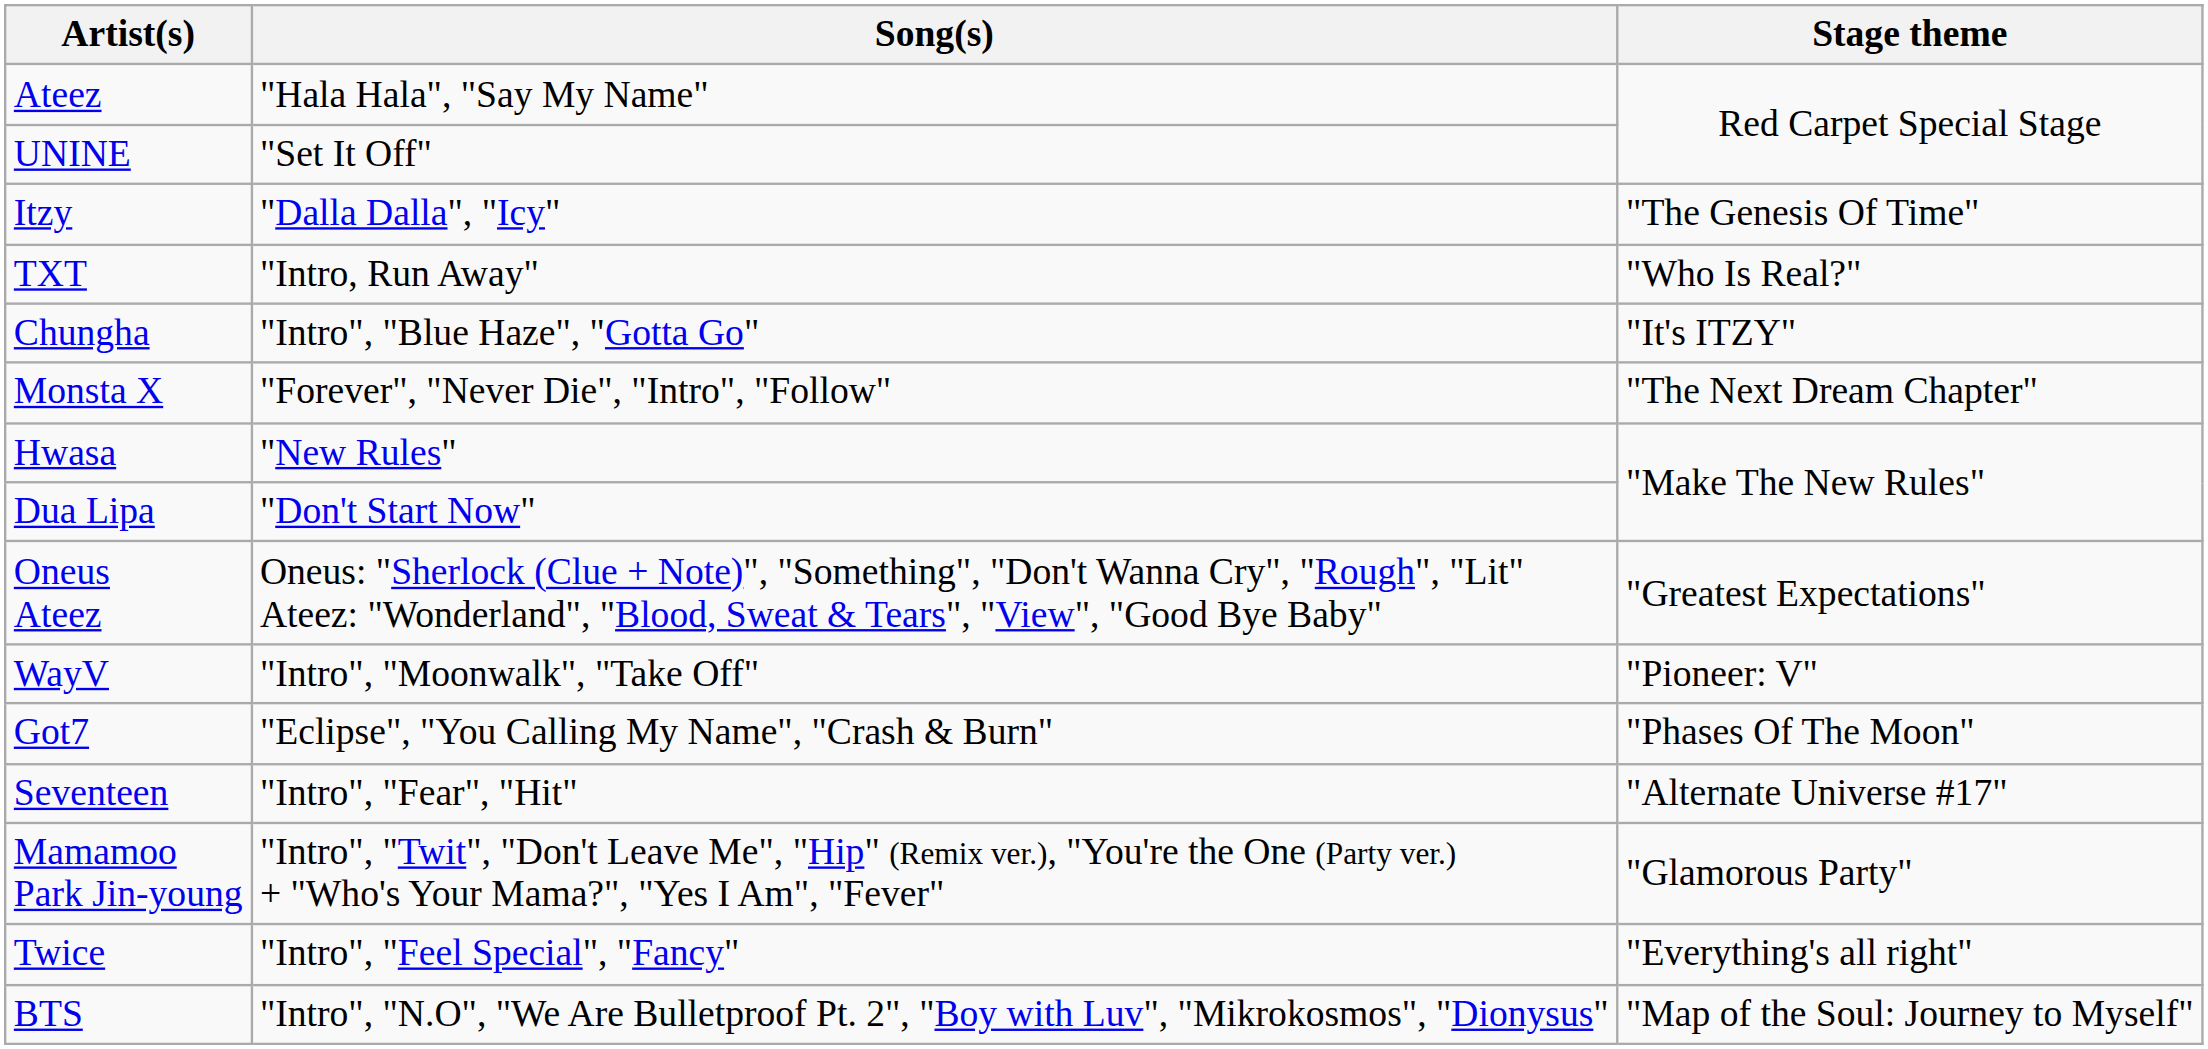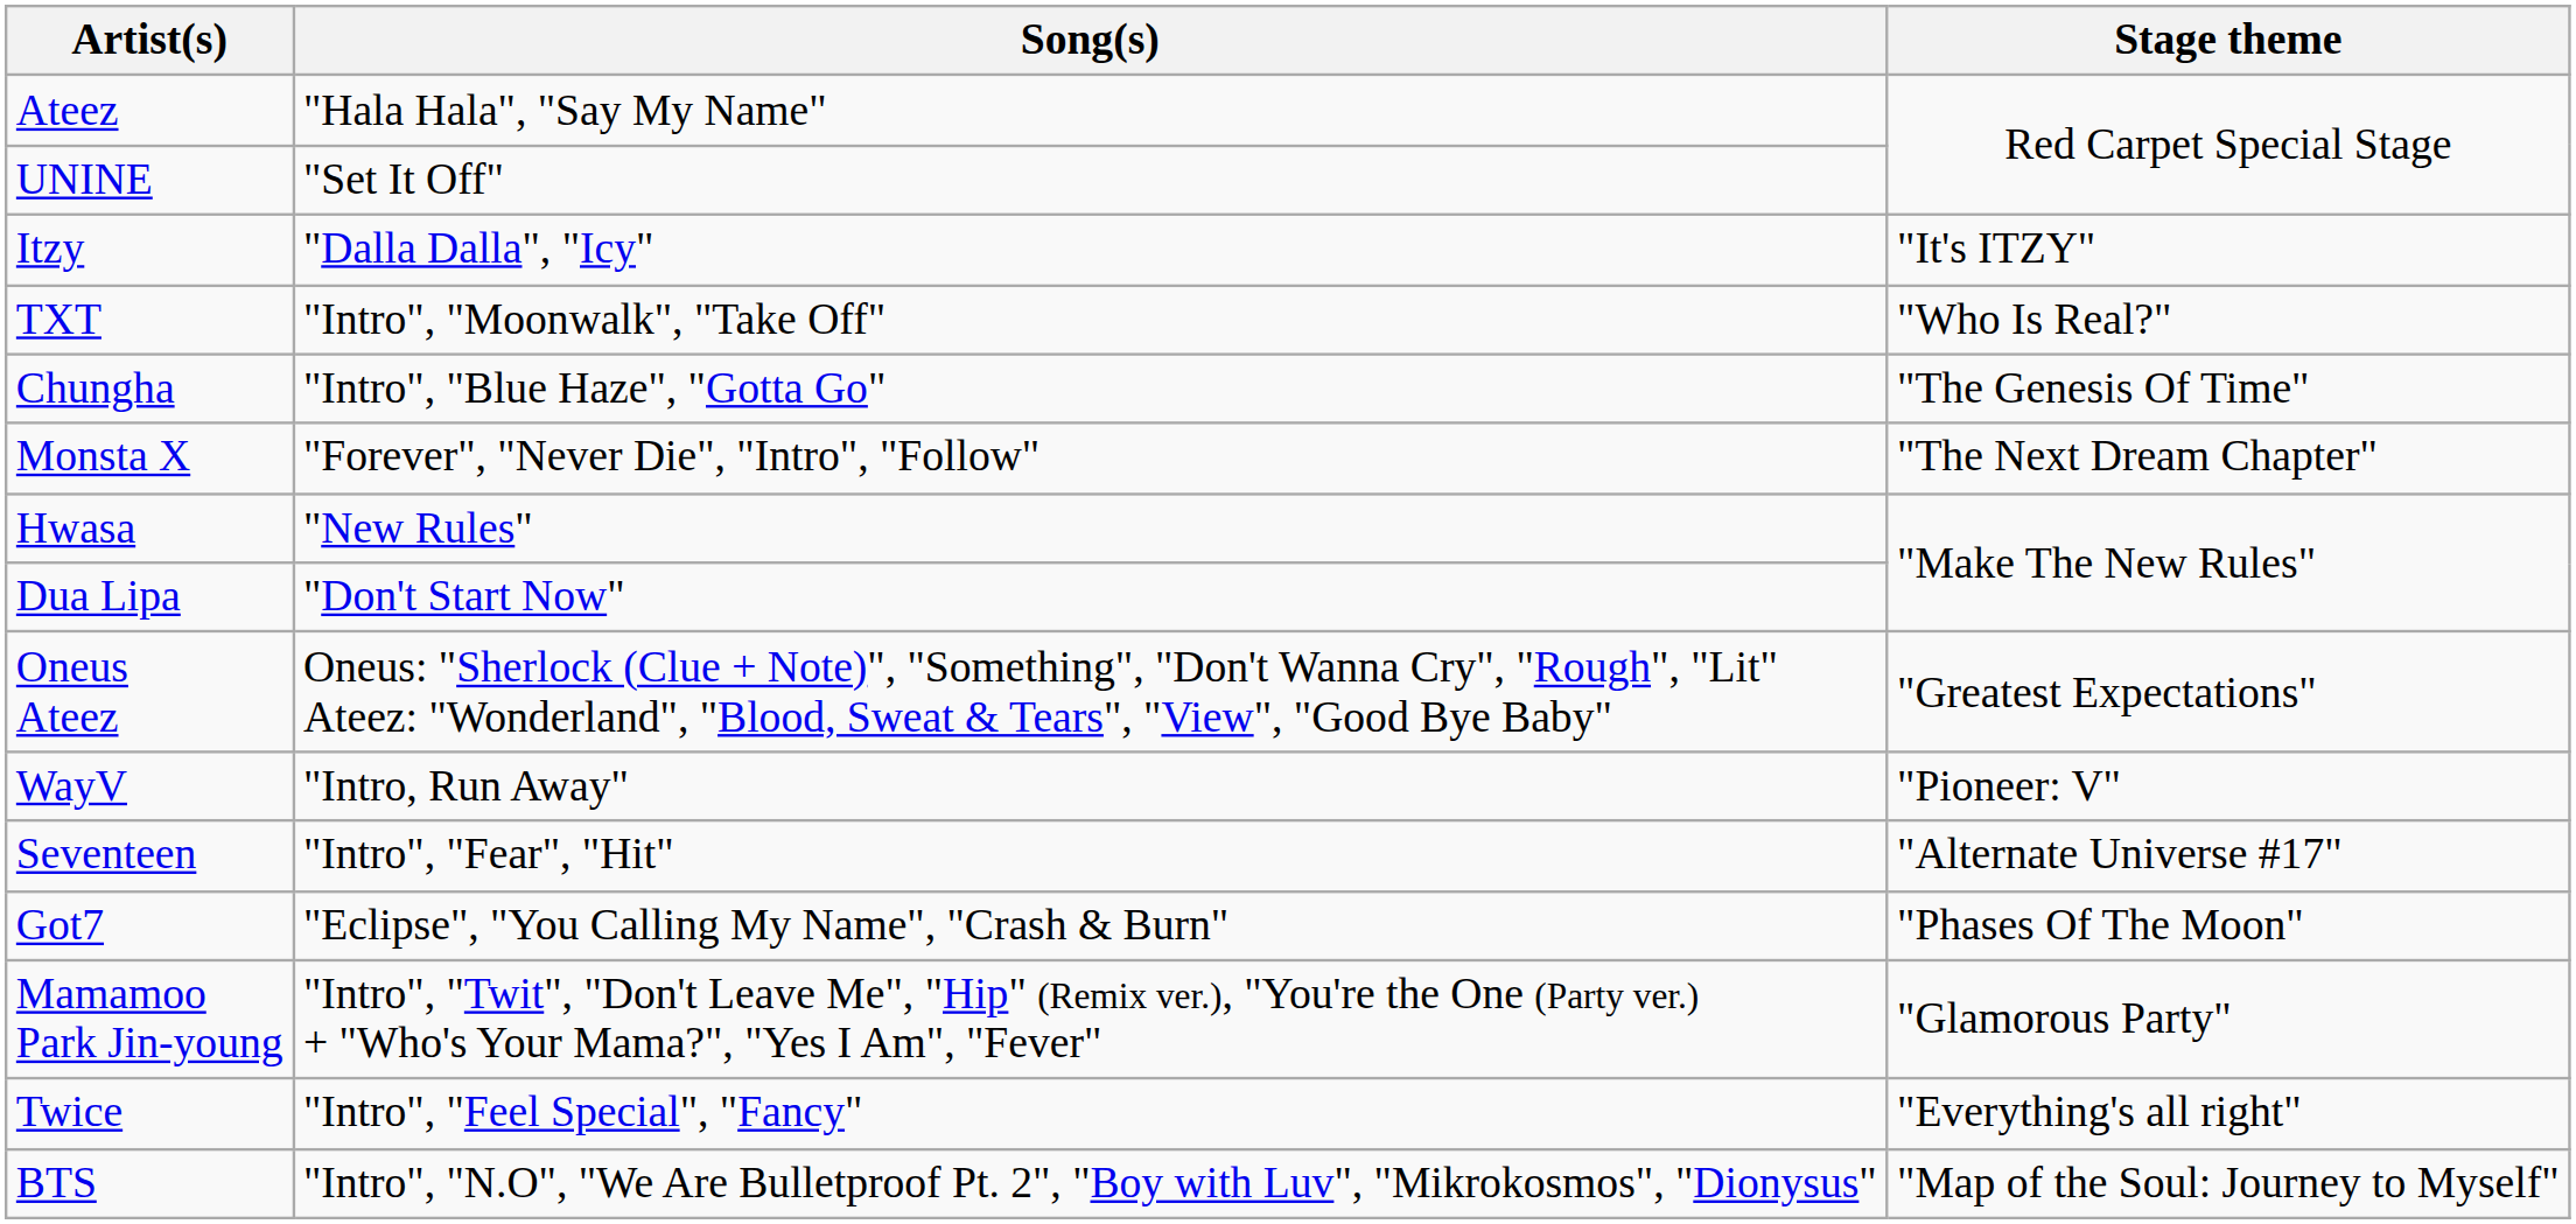 <table class="wikitable">
 <tr>
 <th>Artist(s)</th>
 <th>Song(s)</th>
 <th>Stage theme</th>
 </tr>
 <tr>
 <td><a href='#'>Ateez</a></td>
 <td>"Hala Hala", "Say My Name"</td>
 <td rowspan="2" style="text-align:center">Red Carpet Special Stage</td>
 </tr>
 <tr>
 <td><a href='#'>UNINE</a></td>
 <td>"Set It Off"</td>
 </tr>
 <tr>
 <td><a href='#'>Itzy</a></td>
 <td>"<a href='#'>Dalla Dalla</a>", "<a href='#'>Icy</a>"</td>
-<td>"The Genesis Of Time"</td>
+<td>"It's ITZY"</td>
 </tr>
 <tr>
 <td><a href='#'>TXT</a></td>
-<td>"Intro, Run Away"</td>
+<td>"Intro", "Moonwalk", "Take Off"</td>
 <td>"Who Is Real?"</td>
 </tr>
 <tr>
 <td><a href='#'>Chungha</a></td>
 <td>"Intro", "Blue Haze", "<a href='#'>Gotta Go</a>"</td>
-<td>"It's ITZY"</td>
+<td>"The Genesis Of Time"</td>
 </tr>
 <tr>
 <td><a href='#'>Monsta X</a></td>
 <td>"Forever", "Never Die", "Intro", "Follow"</td>
 <td>"The Next Dream Chapter"</td>
 </tr>
 <tr>
 <td><a href='#'>Hwasa</a></td>
 <td>"<a href='#'>New Rules</a>"</td>
 <td rowspan="2">"Make The New Rules"</td>
 </tr>
 <tr>
 <td><a href='#'>Dua Lipa</a></td>
 <td>"<a href='#'>Don't Start Now</a>"</td>
 </tr>
 <tr>
 <td><a href='#'>Oneus</a> <br> <a href='#'>Ateez</a></td>
 <td>Oneus: "<a href='#'>Sherlock (Clue + Note)</a>", "Something", "Don't Wanna Cry", "<a href='#'>Rough</a>", "Lit" <br>Ateez: "Wonderland", "<a href='#'>Blood, Sweat & Tears</a>", "<a href='#'>View</a>", "Good Bye Baby"</td>
 <td>"Greatest Expectations"</td>
 </tr>
 <tr>
 <td><a href='#'>WayV</a></td>
-<td>"Intro", "Moonwalk", "Take Off"</td>
+<td>"Intro, Run Away"</td>
 <td>"Pioneer: V"</td>
+</tr>
+<tr>
+<td><a href='#'>Seventeen</a></td>
+<td>"Intro", "Fear", "Hit"</td>
+<td>"Alternate Universe #17"</td>
 </tr>
 <tr>
 <td><a href='#'>Got7</a></td>
 <td>"Eclipse", "You Calling My Name", "Crash & Burn"</td>
 <td>"Phases Of The Moon"</td>
-</tr>
-<tr>
-<td><a href='#'>Seventeen</a></td>
-<td>"Intro", "Fear", "Hit"</td>
-<td>"Alternate Universe #17"</td>
 </tr>
 <tr>
 <td><a href='#'>Mamamoo</a> <br> <a href='#'>Park Jin-young</a></td>
 <td>"Intro", "<a href='#'>Twit</a>", "Don't Leave Me", "<a href='#'>Hip</a>" <small>(Remix ver.)</small>, "You're the One <small>(Party ver.)</small><br>+ "Who's Your Mama?", "Yes I Am", "Fever"</td>
 <td>"Glamorous Party"</td>
 </tr>
 <tr>
 <td><a href='#'>Twice</a></td>
 <td>"Intro", "<a href='#'>Feel Special</a>", "<a href='#'>Fancy</a>"</td>
 <td>"Everything's all right"</td>
 </tr>
 <tr>
 <td><a href='#'>BTS</a></td>
 <td>"Intro", "N.O", "We Are Bulletproof Pt. 2", "<a href='#'>Boy with Luv</a>", "Mikrokosmos", "<a href='#'>Dionysus</a>"</td>
 <td>"Map of the Soul: Journey to Myself"</td>
 </tr>
 </table>
